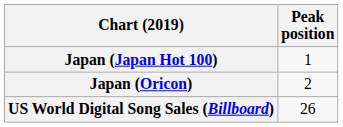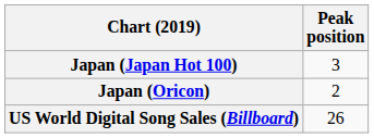 <table class="wikitable sortable plainrowheaders" style="text-align:center">
 <tr>
 <th>Chart (2019)</th>
 <th>Peak<br>position</th>
 </tr>
 <tr>
 <th scope="row">Japan (<a href='#'>Japan Hot 100</a>)</th>
-<td>1</td>
+<td>3</td>
 </tr>
 <tr>
 <th scope="row">Japan (<a href='#'>Oricon</a>)</th>
 <td>2</td>
 </tr>
 <tr>
 <th scope="row">US World Digital Song Sales (<em><a href='#'>Billboard</a></em>)</th>
 <td>26</td>
 </tr>
 </table>
